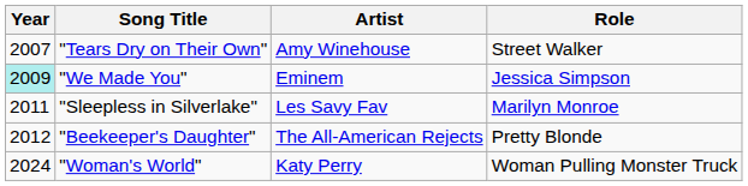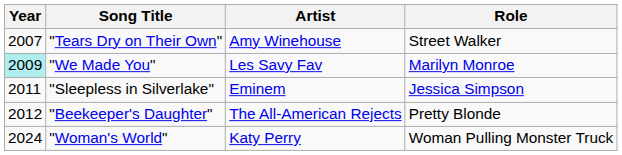 <table class="wikitable sortable">
 <tr>
 <th>Year</th>
 <th>Song Title</th>
 <th>Artist</th>
 <th>Role</th>
 </tr>
 <tr>
 <td>2007</td>
 <td>"<a href='#'>Tears Dry on Their Own</a>"</td>
 <td><a href='#'>Amy Winehouse</a></td>
 <td>Street Walker</td>
 </tr>
 <tr>
 <td style="background: paleturquoise;">2009</td>
 <td>"<a href='#'>We Made You</a>"</td>
-<td><a href='#'>Eminem</a></td>
-<td><a href='#'>Jessica Simpson</a></td>
+<td><a href='#'>Les Savy Fav</a></td>
+<td><a href='#'>Marilyn Monroe</a></td>
 </tr>
 <tr>
 <td>2011</td>
 <td>"Sleepless in Silverlake"</td>
-<td><a href='#'>Les Savy Fav</a></td>
-<td><a href='#'>Marilyn Monroe</a></td>
+<td><a href='#'>Eminem</a></td>
+<td><a href='#'>Jessica Simpson</a></td>
 </tr>
 <tr>
 <td>2012</td>
 <td>"<a href='#'>Beekeeper's Daughter</a>"</td>
 <td><a href='#'>The All-American Rejects</a></td>
 <td>Pretty Blonde</td>
 </tr>
 <tr>
 <td>2024</td>
 <td>"<a href='#'>Woman's World</a>"</td>
 <td><a href='#'>Katy Perry</a></td>
 <td>Woman Pulling Monster Truck</td>
 </tr>
 </table>
